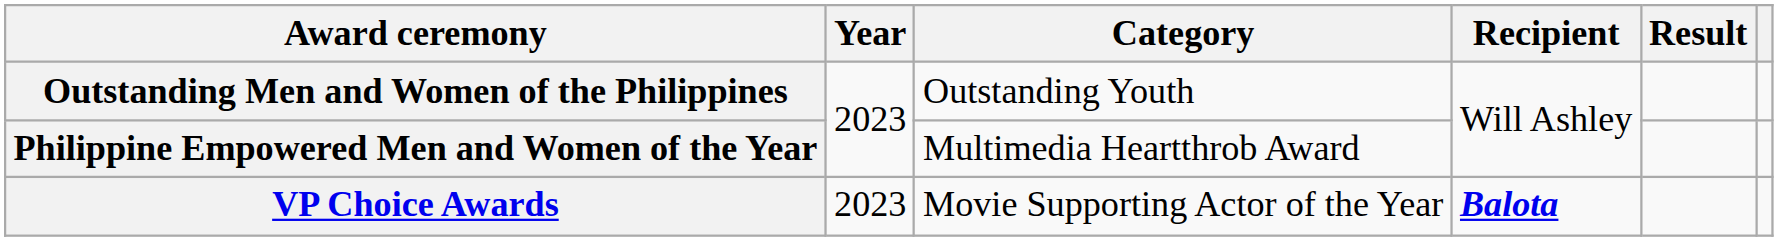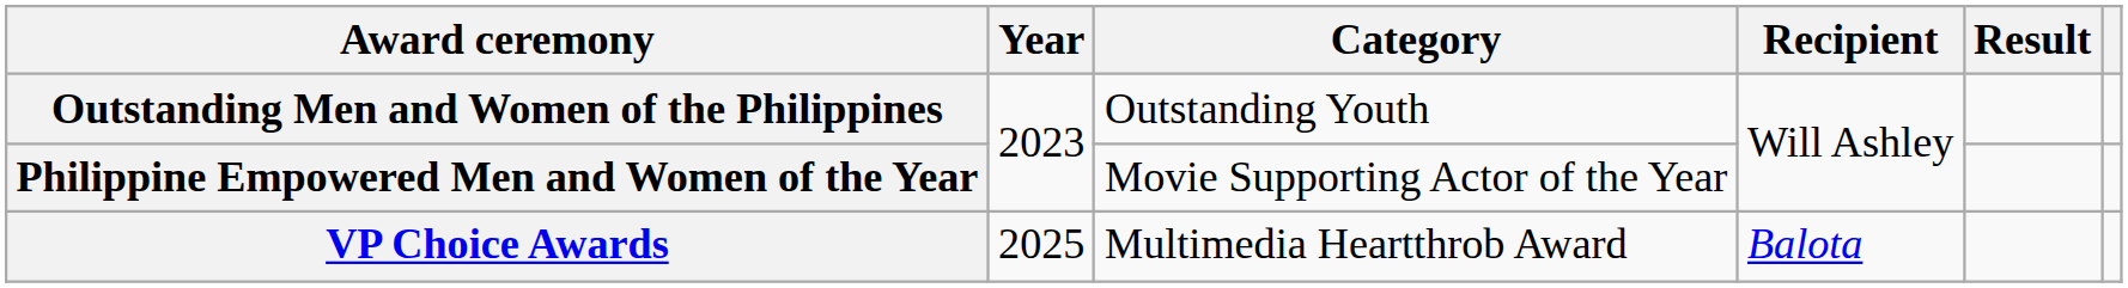 <table class="wikitable sortable plainrowheaders">
 <tr>
 <th scope="col">Award ceremony</th>
 <th scope="col">Year</th>
 <th scope="col">Category</th>
 <th scope="col">Recipient</th>
 <th scope="col">Result</th>
 <th scope="col" class="unsortable"></th>
 </tr>
 <tr>
 <th scope="row">Outstanding Men and Women of the Philippines</th>
 <td rowspan="2">2023</td>
 <td>Outstanding Youth</td>
 <td rowspan="2">Will Ashley</td>
 <td></td>
 <td style="text-align:center"></td>
 </tr>
 <tr>
 <th scope="row">Philippine Empowered Men and Women of the Year</th>
-<td>Multimedia Heartthrob Award</td>
+<td>Movie Supporting Actor of the Year</td>
 <td></td>
 <td style="text-align:center"></td>
 </tr>
 <tr>
 <th scope="row"><a href='#'>VP Choice Awards</a></th>
-<td>2023</td>
-<td>Movie Supporting Actor of the Year</td>
-<td><strong><em><a href='#'>Balota</a></em></strong></td>
+<td>2025</td>
+<td>Multimedia Heartthrob Award</td>
+<td><em><a href='#'>Balota</a></em></td>
 <td></td>
 <td style="text-align:center"></td>
 </tr>
 </table>
